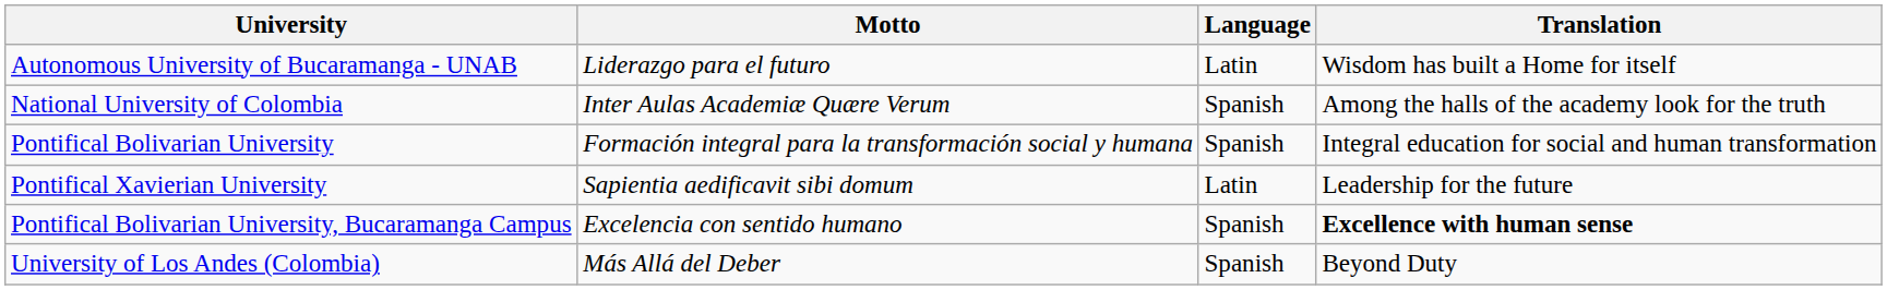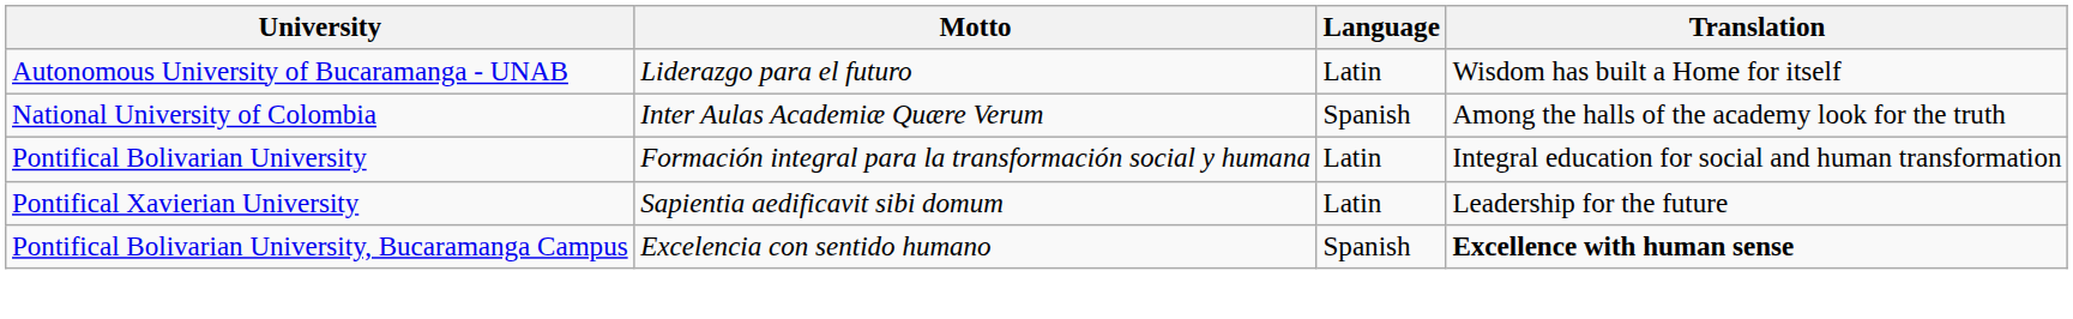 <table class="wikitable sortable plainrowheaders">
 <tr>
 <th>University</th>
 <th>Motto</th>
 <th>Language</th>
 <th>Translation</th>
 </tr>
 <tr>
 <td><a href='#'>Autonomous University of Bucaramanga - UNAB</a></td>
 <td><em>Liderazgo para el futuro</em></td>
 <td>Latin</td>
 <td>Wisdom has built a Home for itself</td>
 </tr>
 <tr>
 <td><a href='#'>National University of Colombia</a></td>
 <td><em>Inter Aulas Academiæ Quære Verum</em></td>
 <td>Spanish</td>
 <td>Among the halls of the academy look for the truth</td>
 </tr>
 <tr>
 <td><a href='#'>Pontifical Bolivarian University</a></td>
 <td><em>Formación integral para la transformación social y humana</em></td>
-<td>Spanish</td>
+<td>Latin</td>
 <td>Integral education for social and human transformation</td>
 </tr>
 <tr>
 <td><a href='#'>Pontifical Xavierian University</a></td>
 <td><em>Sapientia aedificavit sibi domum</em></td>
 <td>Latin</td>
 <td>Leadership for the future</td>
 </tr>
 <tr>
 <td><a href='#'>Pontifical Bolivarian University, Bucaramanga Campus</a></td>
 <td><em>Excelencia con sentido humano</em></td>
 <td>Spanish</td>
 <td><strong>Excellence with human sense</strong></td>
 </tr>
-<tr>
-<td><a href='#'>University of Los Andes (Colombia)</a></td>
-<td><em>Más Allá del Deber</em></td>
-<td>Spanish</td>
-<td>Beyond Duty</td>
-</tr>
 </table>
